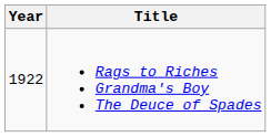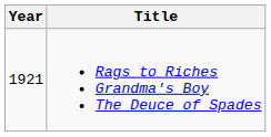 <table class="wikitable sortable">
 <tr>
 <th>Year</th>
 <th>Title</th>
 </tr>
 <tr>
-<td>1922</td>
+<td>1921</td>
 <td><br><ul><li><em><a href='#'>Rags to Riches</a></em></li><li><em><a href='#'>Grandma's Boy</a></em></li><li><em><a href='#'>The Deuce of Spades</a></em></li></ul></td>
 </tr>
 </table>
